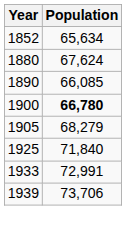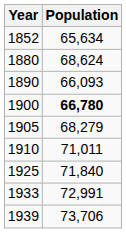 <table class="wikitable" style="text-align:center">
 <tr>
 <th>Year</th>
 <th>Population</th>
 </tr>
 <tr>
 <td>1852</td>
 <td>65,634</td>
 </tr>
 <tr>
 <td>1880</td>
-<td>67,624</td>
+<td>68,624</td>
 </tr>
 <tr>
 <td>1890</td>
-<td>66,085</td>
+<td>66,093</td>
 </tr>
 <tr>
 <td>1900</td>
 <td><strong>66,780</strong></td>
 </tr>
 <tr>
 <td>1905</td>
 <td>68,279</td>
+</tr>
+<tr>
+<td>1910</td>
+<td>71,011</td>
 </tr>
 <tr>
 <td>1925</td>
 <td>71,840</td>
 </tr>
 <tr>
 <td>1933</td>
 <td>72,991</td>
 </tr>
 <tr>
 <td>1939</td>
 <td>73,706</td>
 </tr>
 </table>
